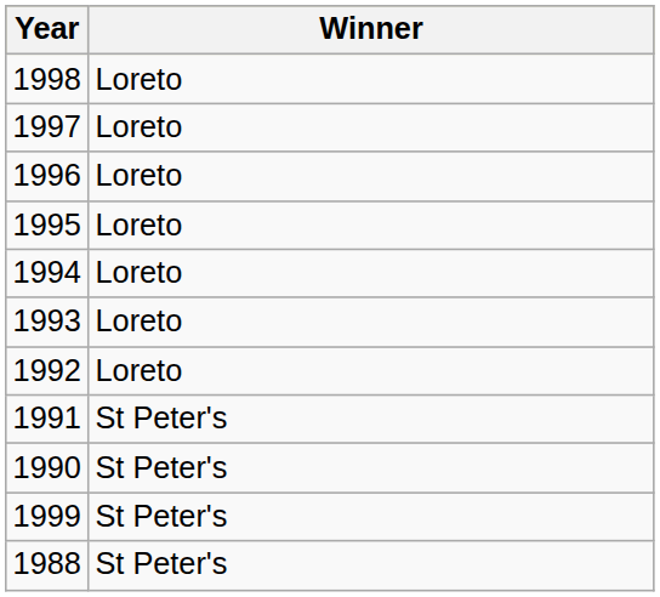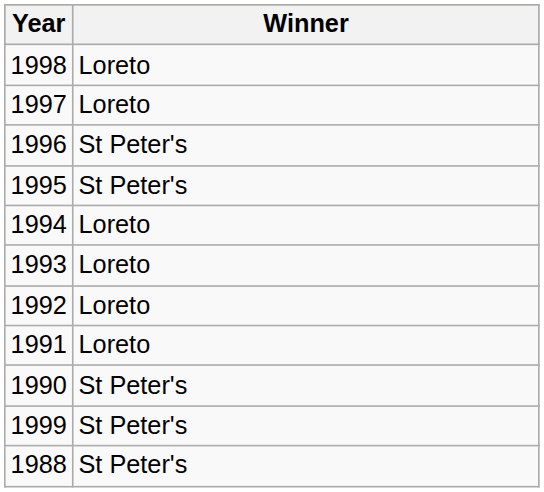 <table class="wikitable">
 <tr bgcolor=#bdb76b>
 <th style="width:2em;">Year</th>
 <th style="width:18em;">Winner</th>
 </tr>
 <tr>
 <td>1998</td>
 <td>Loreto</td>
 </tr>
 <tr>
 <td>1997</td>
 <td>Loreto</td>
 </tr>
 <tr>
 <td>1996</td>
-<td>Loreto</td>
+<td>St Peter's</td>
 </tr>
 <tr>
 <td>1995</td>
-<td>Loreto</td>
+<td>St Peter's</td>
 </tr>
 <tr>
 <td>1994</td>
 <td>Loreto</td>
 </tr>
 <tr>
 <td>1993</td>
 <td>Loreto</td>
 </tr>
 <tr>
 <td>1992</td>
 <td>Loreto</td>
 </tr>
 <tr>
 <td>1991</td>
-<td>St Peter's</td>
+<td>Loreto</td>
 </tr>
 <tr>
 <td>1990</td>
 <td>St Peter's</td>
 </tr>
 <tr>
 <td>1999</td>
 <td>St Peter's</td>
 </tr>
 <tr>
 <td>1988</td>
 <td>St Peter's</td>
 </tr>
 </table>
